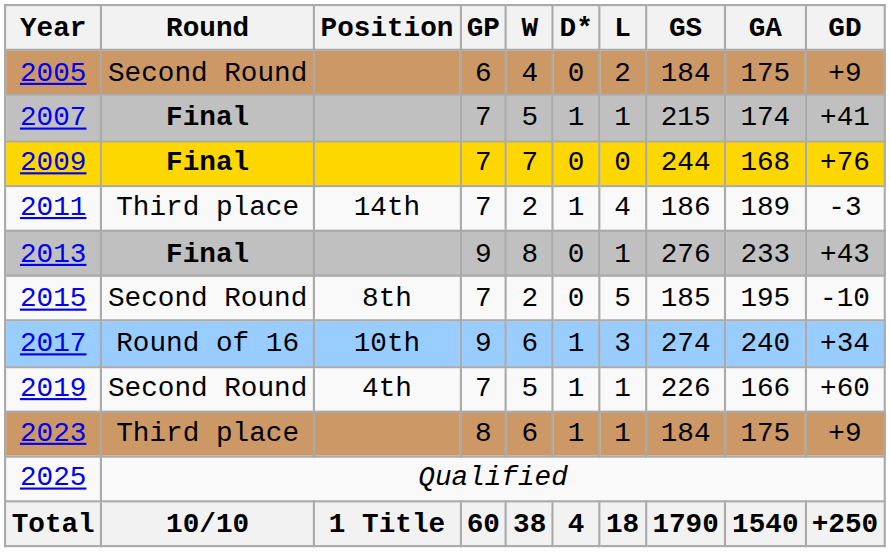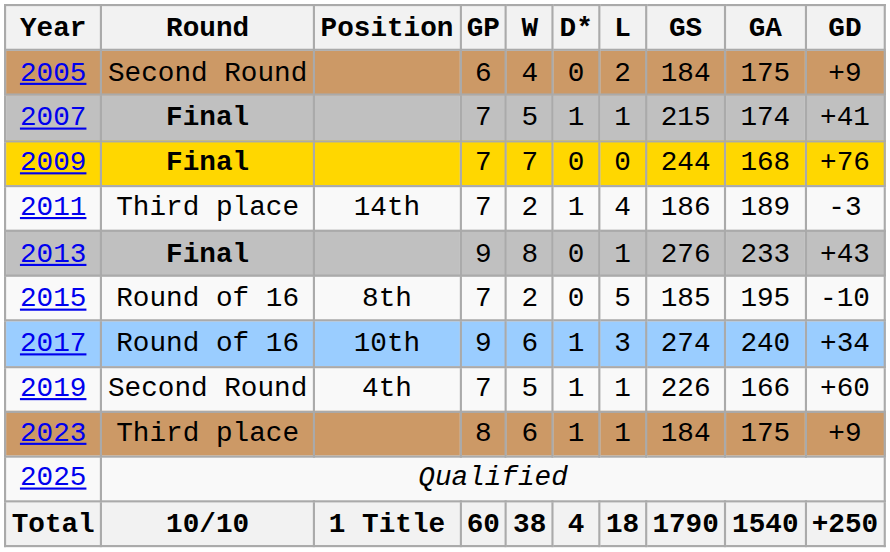 <table class="wikitable" style="text-align: center;">
 <tr>
 <th>Year</th>
 <th>Round</th>
 <th>Position</th>
 <th>GP</th>
 <th>W</th>
 <th>D*</th>
 <th>L</th>
 <th>GS</th>
 <th>GA</th>
 <th>GD</th>
 </tr>
 <tr style="background:#c96;">
 <td> <a href='#'>2005</a></td>
 <td>Second Round</td>
 <td></td>
 <td>6</td>
 <td>4</td>
 <td>0</td>
 <td>2</td>
 <td>184</td>
 <td>175</td>
 <td>+9</td>
 </tr>
 <tr bgcolor=silver>
 <td> <a href='#'>2007</a></td>
 <td><strong>Final</strong></td>
 <td></td>
 <td>7</td>
 <td>5</td>
 <td>1</td>
 <td>1</td>
 <td>215</td>
 <td>174</td>
 <td>+41</td>
 </tr>
 <tr bgcolor=gold>
 <td> <a href='#'>2009</a></td>
 <td><strong>Final</strong></td>
 <td></td>
 <td>7</td>
 <td>7</td>
 <td>0</td>
 <td>0</td>
 <td>244</td>
 <td>168</td>
 <td>+76</td>
 </tr>
 <tr>
 <td> <a href='#'>2011</a></td>
 <td>Third place</td>
 <td>14th</td>
 <td>7</td>
 <td>2</td>
 <td>1</td>
 <td>4</td>
 <td>186</td>
 <td>189</td>
 <td>-3</td>
 </tr>
 <tr bgcolor=silver>
 <td> <a href='#'>2013</a></td>
 <td><strong>Final</strong></td>
 <td></td>
 <td>9</td>
 <td>8</td>
 <td>0</td>
 <td>1</td>
 <td>276</td>
 <td>233</td>
 <td>+43</td>
 </tr>
 <tr>
 <td> <a href='#'>2015</a></td>
-<td>Second Round</td>
+<td>Round of 16</td>
 <td>8th</td>
 <td>7</td>
 <td>2</td>
 <td>0</td>
 <td>5</td>
 <td>185</td>
 <td>195</td>
 <td>-10</td>
 </tr>
 <tr style="background:#9acdff;">
 <td> <a href='#'>2017</a></td>
 <td>Round of 16</td>
 <td>10th</td>
 <td>9</td>
 <td>6</td>
 <td>1</td>
 <td>3</td>
 <td>274</td>
 <td>240</td>
 <td>+34</td>
 </tr>
 <tr>
 <td> <a href='#'>2019</a></td>
 <td>Second Round</td>
 <td>4th</td>
 <td>7</td>
 <td>5</td>
 <td>1</td>
 <td>1</td>
 <td>226</td>
 <td>166</td>
 <td>+60</td>
 </tr>
 <tr style="background:#c96;">
 <td> <a href='#'>2023</a></td>
 <td>Third place</td>
 <td></td>
 <td>8</td>
 <td>6</td>
 <td>1</td>
 <td>1</td>
 <td>184</td>
 <td>175</td>
 <td>+9</td>
 </tr>
 <tr bgcolor=>
 <td> <a href='#'>2025</a></td>
 <td colspan=9><em>Qualified</em></td>
 </tr>
 <tr>
 <th>Total</th>
 <th>10/10</th>
 <th>1 Title</th>
 <th>60</th>
 <th>38</th>
 <th>4</th>
 <th>18</th>
 <th>1790</th>
 <th>1540</th>
 <th>+250</th>
 </tr>
 </table>
